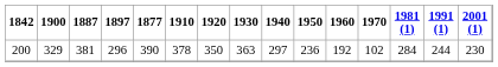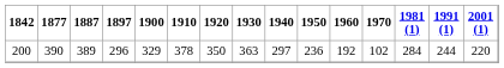 <table align="center" rules="all" cellspacing="0" cellpadding="4" style="border: 1px solid #999; border-right: 2px solid #999; border-bottom:2px solid #999">
 <tr>
 <th>1842</th>
-<th>1900</th>
+<th>1877</th>
 <th>1887</th>
 <th>1897</th>
-<th>1877</th>
+<th>1900</th>
 <th>1910</th>
 <th>1920</th>
 <th>1930</th>
 <th>1940</th>
 <th>1950</th>
 <th>1960</th>
 <th>1970</th>
 <th><a href='#'>1981 (1)</a></th>
 <th><a href='#'>1991 (1)</a></th>
 <th><a href='#'>2001 (1)</a></th>
 </tr>
 <tr>
 <td align=center>200</td>
+<td align=center>390</td>
+<td align=center>389</td>
+<td align=center>296</td>
 <td align=center>329</td>
-<td align=center>381</td>
-<td align=center>296</td>
-<td align=center>390</td>
 <td align=center>378</td>
 <td align=center>350</td>
 <td align=center>363</td>
 <td align=center>297</td>
 <td align=center>236</td>
 <td align=center>192</td>
 <td align=center>102</td>
 <td align=center>284</td>
 <td align=center>244</td>
-<td align=center>230</td>
+<td align=center>220</td>
 </tr>
 </table>
